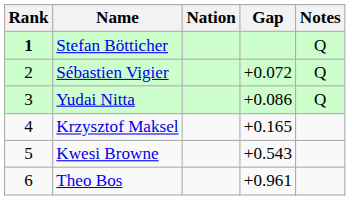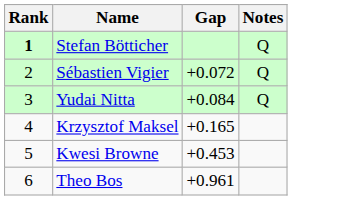 <table class="wikitable sortable" style="text-align:center">
 <tr>
 <th>Rank</th>
 <th>Name</th>
-<th>Nation</th>
 <th>Gap</th>
 <th>Notes</th>
 </tr>
 <tr bgcolor=ccffcc>
 <td><strong>1</strong></td>
 <td align=left><a href='#'>Stefan Bötticher</a></td>
-<td align=left></td>
 <td></td>
 <td>Q</td>
 </tr>
 <tr bgcolor=ccffcc>
 <td>2</td>
 <td align=left><a href='#'>Sébastien Vigier</a></td>
-<td align=left></td>
 <td>+0.072</td>
 <td>Q</td>
 </tr>
 <tr bgcolor=ccffcc>
 <td>3</td>
 <td align=left><a href='#'>Yudai Nitta</a></td>
-<td align=left></td>
-<td>+0.086</td>
+<td>+0.084</td>
 <td>Q</td>
 </tr>
 <tr>
 <td>4</td>
 <td align=left><a href='#'>Krzysztof Maksel</a></td>
-<td align=left></td>
 <td>+0.165</td>
 <td></td>
 </tr>
 <tr>
 <td>5</td>
 <td align=left><a href='#'>Kwesi Browne</a></td>
-<td align=left></td>
-<td>+0.543</td>
+<td>+0.453</td>
 <td></td>
 </tr>
 <tr>
 <td>6</td>
 <td align=left><a href='#'>Theo Bos</a></td>
-<td align=left></td>
 <td>+0.961</td>
 <td></td>
 </tr>
 </table>
